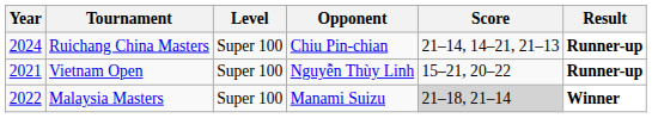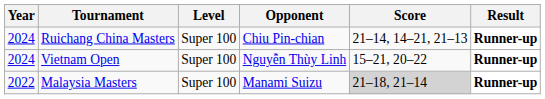 <table class="sortable wikitable" style="font-size: 90%;">
 <tr>
 <th>Year</th>
 <th>Tournament</th>
 <th>Level</th>
 <th>Opponent</th>
 <th>Score</th>
 <th>Result</th>
 </tr>
 <tr>
 <td align="center"><a href='#'>2024</a></td>
 <td align="left"><a href='#'>Ruichang China Masters</a></td>
 <td align="left">Super 100</td>
 <td align="left"> <a href='#'>Chiu Pin-chian</a></td>
 <td align="left">21–14, 14–21, 21–13</td>
 <td style="text-align:left; background:white"> <strong>Runner-up</strong></td>
 </tr>
 <tr>
-<td align="center"><a href='#'>2021</a></td>
+<td align="center"><a href='#'>2024</a></td>
 <td align="left"><a href='#'>Vietnam Open</a></td>
 <td align="left">Super 100</td>
 <td align="left"> <a href='#'>Nguyễn Thùy Linh</a></td>
 <td align="left">15–21, 20–22</td>
 <td style="text-align:left; background:white"> <strong>Runner-up</strong></td>
 </tr>
 <tr>
 <td align="center"><a href='#'>2022</a></td>
 <td align="left"><a href='#'>Malaysia Masters</a></td>
 <td align="left">Super 100</td>
 <td align="left"> <a href='#'>Manami Suizu</a></td>
 <td align="left" style="background: lightgrey;">21–18, 21–14</td>
-<td style="text-align:left; background:white"> <strong>Winner</strong></td>
+<td style="text-align:left; background:white"> <strong>Runner-up</strong></td>
 </tr>
 </table>
